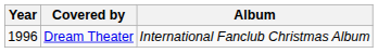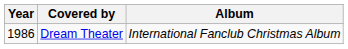 <table class="wikitable">
 <tr>
 <th>Year</th>
 <th>Covered by</th>
 <th>Album</th>
 </tr>
 <tr>
-<td>1996</td>
+<td>1986</td>
 <td><a href='#'>Dream Theater</a></td>
 <td><em>International Fanclub Christmas Album</em></td>
 </tr>
 </table>
